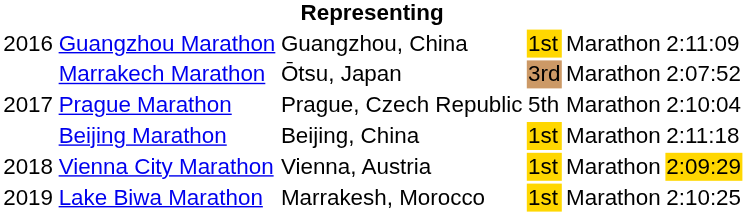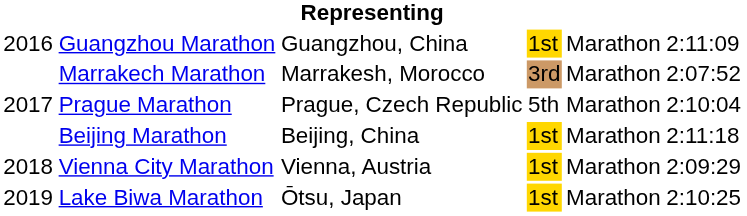 <table>
 <tr>
 <th colspan="6">Representing </th>
 </tr>
 <tr>
 <td>2016</td>
 <td><a href='#'>Guangzhou Marathon</a></td>
 <td>Guangzhou, China</td>
 <td bgcolor=gold>1st</td>
 <td>Marathon</td>
 <td>2:11:09</td>
 </tr>
 <tr>
 <td rowspan=3>2017</td>
 <td><a href='#'>Marrakech Marathon</a></td>
-<td>Ōtsu, Japan</td>
+<td>Marrakesh, Morocco</td>
 <td bgcolor=cc9966>3rd</td>
 <td>Marathon</td>
 <td>2:07:52</td>
 </tr>
 <tr>
 <td><a href='#'>Prague Marathon</a></td>
 <td>Prague, Czech Republic</td>
 <td>5th</td>
 <td>Marathon</td>
 <td>2:10:04</td>
 </tr>
 <tr>
 <td><a href='#'>Beijing Marathon</a></td>
 <td>Beijing, China</td>
 <td bgcolor=gold>1st</td>
 <td>Marathon</td>
 <td>2:11:18</td>
 </tr>
 <tr>
 <td>2018</td>
 <td><a href='#'>Vienna City Marathon</a></td>
 <td>Vienna, Austria</td>
 <td bgcolor=gold>1st</td>
 <td>Marathon</td>
-<td style="background: gold;">2:09:29</td>
+<td>2:09:29</td>
 </tr>
 <tr>
 <td>2019</td>
 <td><a href='#'>Lake Biwa Marathon</a></td>
-<td>Marrakesh, Morocco</td>
+<td>Ōtsu, Japan</td>
 <td bgcolor=gold>1st</td>
 <td>Marathon</td>
 <td>2:10:25</td>
 </tr>
 </table>
